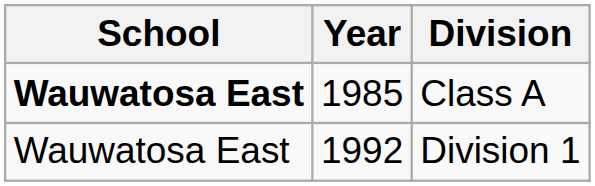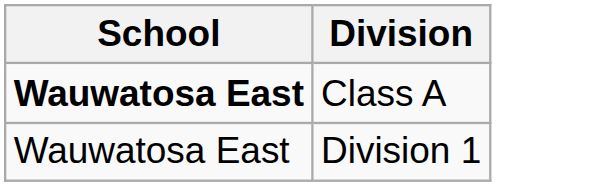 <table class="wikitable">
 <tr>
 <th>School</th>
-<th>Year</th>
 <th>Division</th>
 </tr>
 <tr>
 <td><strong>Wauwatosa East</strong></td>
-<td>1985</td>
 <td>Class A</td>
 </tr>
 <tr>
 <td>Wauwatosa East</td>
-<td>1992</td>
 <td>Division 1</td>
 </tr>
 </table>
